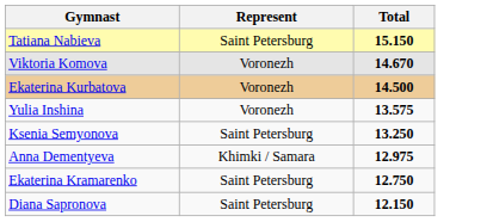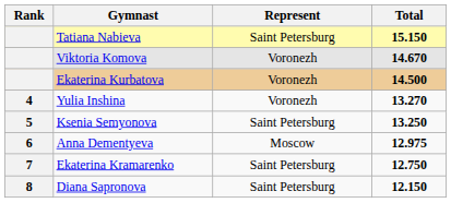 <table class="wikitable sortable" style="text-align:center; font-size:95%">
 <tr>
+<th scope="col" style="width:50px;">Rank</th>
 <th scope="col" style="width:180px;">Gymnast</th>
 <th scope="col" style="width:180px;">Represent</th>
 <th scope="col" style="width:80px;">Total</th>
 </tr>
 <tr style="background:#fffcaf;">
+<th scope=row style="text-align:center"></th>
 <td style="text-align:left;"><a href='#'>Tatiana Nabieva</a></td>
 <td>Saint Petersburg</td>
 <td><strong>15.150</strong></td>
 </tr>
 <tr style="background:#e5e5e5;">
+<th scope=row style="text-align:center"></th>
 <td style="text-align:left;"><a href='#'>Viktoria Komova</a></td>
 <td>Voronezh</td>
 <td><strong>14.670</strong></td>
 </tr>
 <tr style="background:#ec9;">
+<th scope=row style="text-align:center"></th>
 <td style="text-align:left;"><a href='#'>Ekaterina Kurbatova</a></td>
 <td>Voronezh</td>
 <td><strong>14.500</strong></td>
 </tr>
 <tr>
+<th scope=row style="text-align:center">4</th>
 <td style="text-align:left;"><a href='#'>Yulia Inshina</a></td>
 <td>Voronezh</td>
-<td><strong>13.575</strong></td>
+<td><strong>13.270</strong></td>
 </tr>
 <tr>
+<th scope=row style="text-align:center">5</th>
 <td style="text-align:left;"><a href='#'>Ksenia Semyonova</a></td>
 <td>Saint Petersburg</td>
 <td><strong>13.250</strong></td>
 </tr>
 <tr>
+<th scope=row style="text-align:center">6</th>
 <td style="text-align:left;"><a href='#'>Anna Dementyeva</a></td>
-<td>Khimki / Samara</td>
+<td>Moscow</td>
 <td><strong>12.975</strong></td>
 </tr>
 <tr>
+<th scope=row style="text-align:center">7</th>
 <td style="text-align:left;"><a href='#'>Ekaterina Kramarenko</a></td>
 <td>Saint Petersburg</td>
 <td><strong>12.750</strong></td>
 </tr>
 <tr>
+<th scope=row style="text-align:center">8</th>
 <td style="text-align:left;"><a href='#'>Diana Sapronova</a></td>
 <td>Saint Petersburg</td>
 <td><strong>12.150</strong></td>
 </tr>
 </table>
